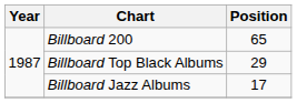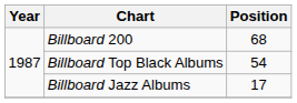 <table class="wikitable">
 <tr>
 <th>Year</th>
 <th>Chart</th>
 <th>Position</th>
 </tr>
 <tr>
 <td rowspan="3">1987</td>
 <td><em>Billboard</em> 200</td>
-<td align="center">65</td>
+<td align="center">68</td>
 </tr>
 <tr>
 <td><em>Billboard</em> Top Black Albums</td>
-<td align="center">29</td>
+<td align="center">54</td>
 </tr>
 <tr>
 <td><em>Billboard</em> Jazz Albums</td>
 <td align="center">17</td>
 </tr>
 <tr>
 </tr>
 </table>
